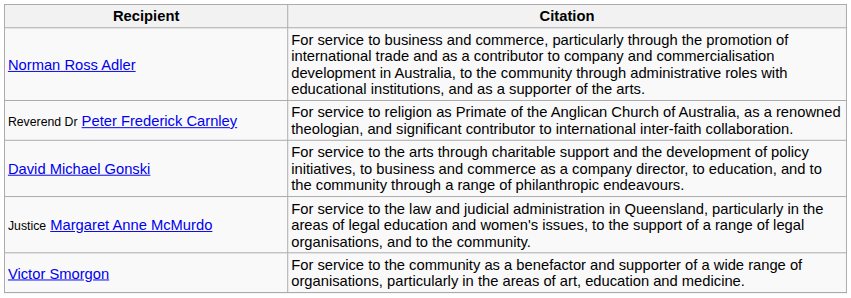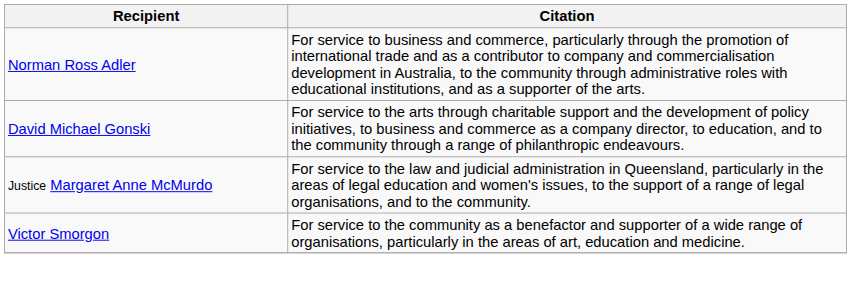 <table class="wikitable" style="font-size:95%;">
 <tr>
 <th scope="col" width="285">Recipient</th>
 <th>Citation</th>
 </tr>
 <tr>
 <td><a href='#'>Norman Ross Adler</a></td>
 <td>For service to business and commerce, particularly through the promotion of international trade and as a contributor to company and commercialisation development in Australia, to the community through administrative roles with educational institutions, and as a supporter of the arts.</td>
-</tr>
-<tr>
-<td><small>Reverend Dr</small> <a href='#'>Peter Frederick Carnley</a></td>
-<td>For service to religion as Primate of the Anglican Church of Australia, as a renowned theologian, and significant contributor to international inter-faith collaboration.</td>
 </tr>
 <tr>
 <td><a href='#'>David Michael Gonski</a></td>
 <td>For service to the arts through charitable support and the development of policy initiatives, to business and commerce as a company director, to education, and to the community through a range of philanthropic endeavours.</td>
 </tr>
 <tr>
 <td><small>Justice</small> <a href='#'>Margaret Anne McMurdo</a></td>
 <td>For service to the law and judicial administration in Queensland, particularly in the areas of legal education and women's issues, to the support of a range of legal organisations, and to the community.</td>
 </tr>
 <tr>
 <td><a href='#'>Victor Smorgon</a></td>
 <td>For service to the community as a benefactor and supporter of a wide range of organisations, particularly in the areas of art, education and medicine.</td>
 </tr>
 <tr>
 </tr>
 </table>
